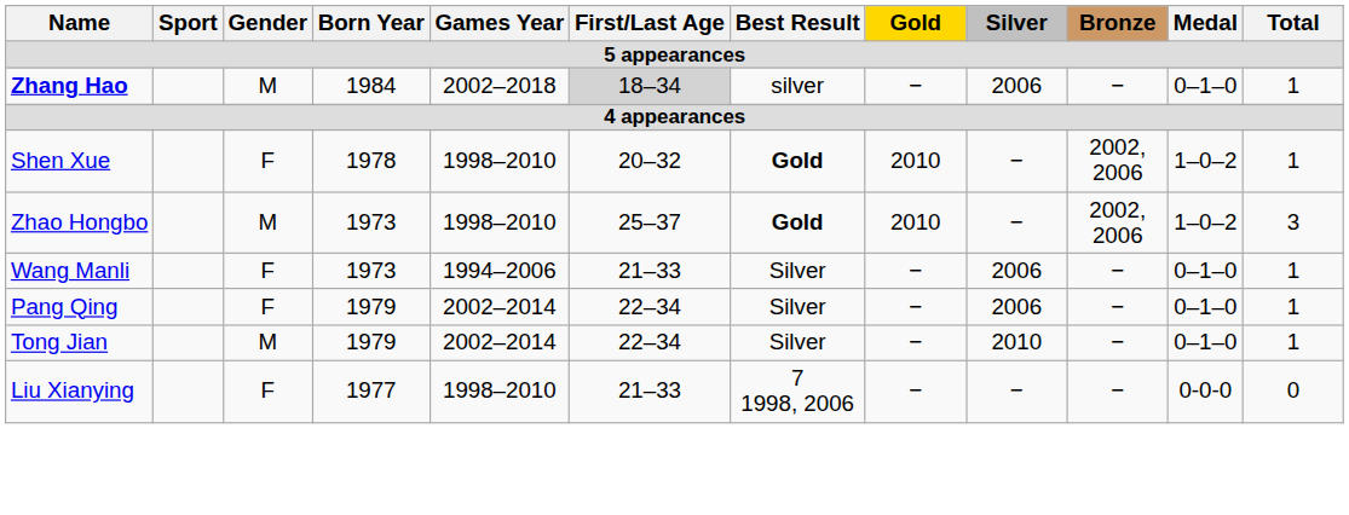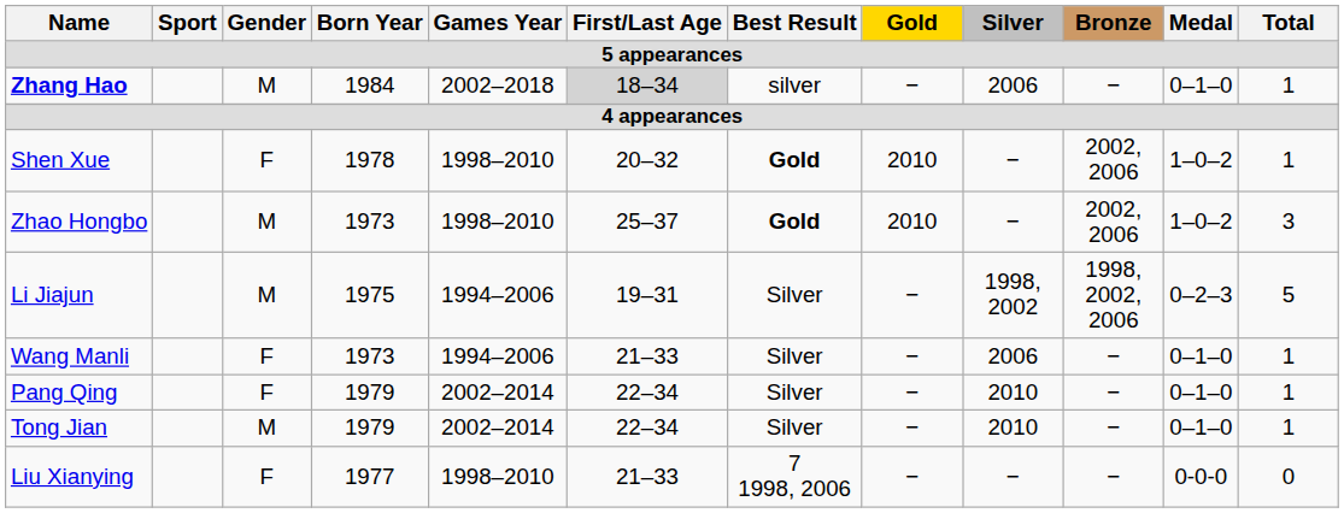 <table class="wikitable" style="text-align: center;">
 <tr>
 <th>Name</th>
 <th>Sport</th>
 <th>Gender</th>
 <th>Born Year</th>
 <th>Games Year</th>
 <th>First/Last Age</th>
 <th>Best Result</th>
 <th style="background:gold; width:4.0em; font-weight:bold;">Gold</th>
 <th style="background:silver; width:4.0em; font-weight:bold;">Silver</th>
 <th style="background:#c96; width:4.0em; font-weight:bold;">Bronze</th>
 <th>Medal</th>
 <th style="width:4.0em;">Total</th>
 </tr>
 <tr style="background:#ddd;">
 <td colspan="12" style="text-align:center; font-size:90%; line-height:12px;"><strong>5 appearances</strong></td>
 </tr>
 <tr>
 <td align=left><strong><a href='#'>Zhang Hao</a></strong></td>
 <td></td>
 <td>M</td>
 <td>1984</td>
 <td>2002–2018</td>
 <td style="background: lightgrey;">18–34</td>
 <td>silver</td>
 <td>−</td>
 <td>2006</td>
 <td>−</td>
 <td>0–1–0</td>
 <td>1</td>
 </tr>
 <tr>
 </tr>
 <tr style="background:#ddd;">
 <td colspan="12" style="text-align:center; font-size:90%; line-height:12px;"><strong>4 appearances</strong></td>
 </tr>
 <tr>
 <td align=left><a href='#'>Shen Xue</a></td>
 <td></td>
 <td>F</td>
 <td>1978</td>
 <td>1998–2010</td>
 <td>20–32</td>
 <td><strong>Gold</strong></td>
 <td>2010</td>
 <td>−</td>
 <td>2002, 2006</td>
 <td>1–0–2</td>
 <td>1</td>
 </tr>
 <tr>
 <td align=left><a href='#'>Zhao Hongbo</a></td>
 <td></td>
 <td>M</td>
 <td>1973</td>
 <td>1998–2010</td>
 <td>25–37</td>
 <td><strong>Gold</strong></td>
 <td>2010</td>
 <td>−</td>
 <td>2002, 2006</td>
 <td>1–0–2</td>
 <td>3</td>
 </tr>
 <tr>
+<td align=left><a href='#'>Li Jiajun</a></td>
+<td></td>
+<td>M</td>
+<td>1975</td>
+<td>1994–2006</td>
+<td>19–31</td>
+<td>Silver</td>
+<td>−</td>
+<td>1998, 2002</td>
+<td>1998, 2002, 2006</td>
+<td>0–2–3</td>
+<td>5</td>
+</tr>
+<tr>
 <td align=left><a href='#'>Wang Manli</a></td>
 <td></td>
 <td>F</td>
 <td>1973</td>
 <td>1994–2006</td>
 <td>21–33</td>
 <td>Silver</td>
 <td>−</td>
 <td>2006</td>
 <td>−</td>
 <td>0–1–0</td>
 <td>1</td>
 </tr>
 <tr>
 <td align=left><a href='#'>Pang Qing</a></td>
 <td></td>
 <td>F</td>
 <td>1979</td>
 <td>2002–2014</td>
 <td>22–34</td>
 <td>Silver</td>
 <td>−</td>
-<td>2006</td>
+<td>2010</td>
 <td>−</td>
 <td>0–1–0</td>
 <td>1</td>
 </tr>
 <tr>
 <td align=left><a href='#'>Tong Jian</a></td>
 <td></td>
 <td>M</td>
 <td>1979</td>
 <td>2002–2014</td>
 <td>22–34</td>
 <td>Silver</td>
 <td>−</td>
 <td>2010</td>
 <td>−</td>
 <td>0–1–0</td>
 <td>1</td>
 </tr>
 <tr>
 <td align=left><a href='#'>Liu Xianying</a></td>
 <td></td>
 <td>F</td>
 <td>1977</td>
 <td>1998–2010</td>
 <td>21–33</td>
 <td>7 <br> 1998, 2006</td>
 <td>−</td>
 <td>−</td>
 <td>−</td>
 <td>0-0-0</td>
 <td>0</td>
 </tr>
 </table>
